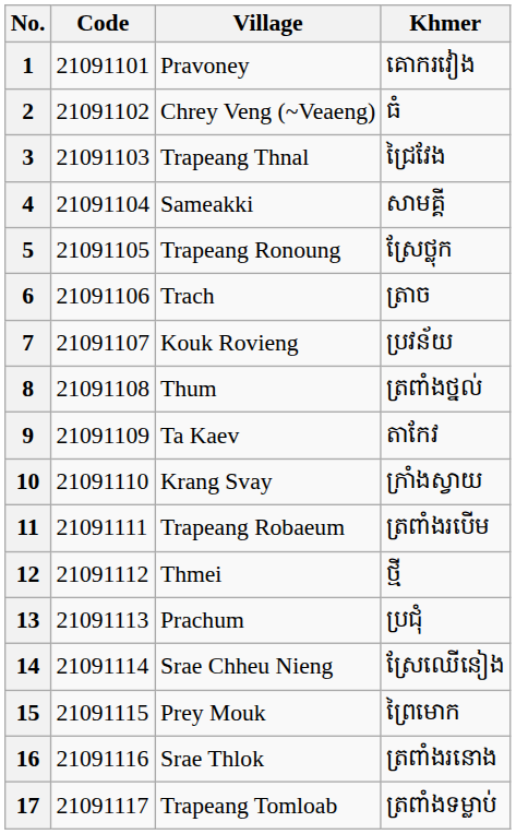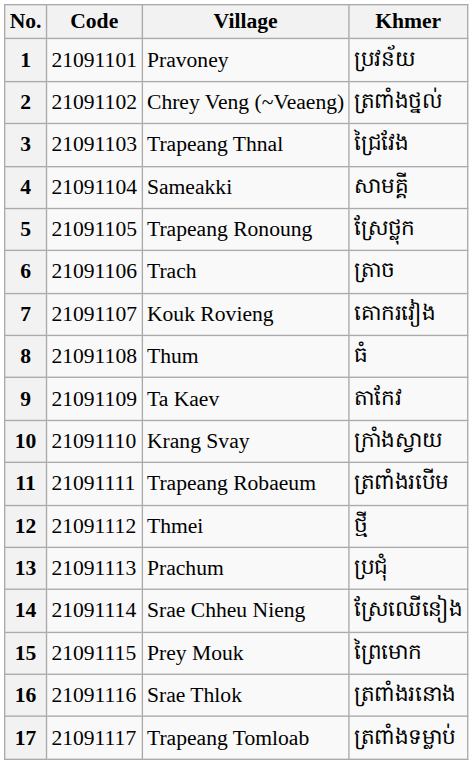 <table class="wikitable sortable mw-collapsible">
 <tr>
 <th>No.</th>
 <th>Code</th>
 <th>Village</th>
 <th>Khmer</th>
 </tr>
 <tr>
 <th>1</th>
 <td>21091101</td>
 <td>Pravoney</td>
-<td>គោករវៀង</td>
+<td>ប្រវន័យ</td>
 </tr>
 <tr>
 <th>2</th>
 <td>21091102</td>
 <td>Chrey Veng (~Veaeng)</td>
-<td>ធំ</td>
+<td>ត្រពាំងថ្នល់</td>
 </tr>
 <tr>
 <th>3</th>
 <td>21091103</td>
 <td>Trapeang Thnal</td>
 <td>ជ្រៃវែង</td>
 </tr>
 <tr>
 <th>4</th>
 <td>21091104</td>
 <td>Sameakki</td>
 <td>សាមគ្គី</td>
 </tr>
 <tr>
 <th>5</th>
 <td>21091105</td>
 <td>Trapeang Ronoung</td>
 <td>ស្រែថ្លុក</td>
 </tr>
 <tr>
 <th>6</th>
 <td>21091106</td>
 <td>Trach</td>
 <td>ត្រាច</td>
 </tr>
 <tr>
 <th>7</th>
 <td>21091107</td>
 <td>Kouk Rovieng</td>
-<td>ប្រវន័យ</td>
+<td>គោករវៀង</td>
 </tr>
 <tr>
 <th>8</th>
 <td>21091108</td>
 <td>Thum</td>
-<td>ត្រពាំងថ្នល់</td>
+<td>ធំ</td>
 </tr>
 <tr>
 <th>9</th>
 <td>21091109</td>
 <td>Ta Kaev</td>
 <td>តាកែវ</td>
 </tr>
 <tr>
 <th>10</th>
 <td>21091110</td>
 <td>Krang Svay</td>
 <td>ក្រាំងស្វាយ</td>
 </tr>
 <tr>
 <th>11</th>
 <td>21091111</td>
 <td>Trapeang Robaeum</td>
 <td>ត្រពាំងរបើម</td>
 </tr>
 <tr>
 <th>12</th>
 <td>21091112</td>
 <td>Thmei</td>
 <td>ថ្មី</td>
 </tr>
 <tr>
 <th>13</th>
 <td>21091113</td>
 <td>Prachum</td>
 <td>ប្រជុំ</td>
 </tr>
 <tr>
 <th>14</th>
 <td>21091114</td>
 <td>Srae Chheu Nieng</td>
 <td>ស្រែឈើនៀង</td>
 </tr>
 <tr>
 <th>15</th>
 <td>21091115</td>
 <td>Prey Mouk</td>
 <td>ព្រៃមោក</td>
 </tr>
 <tr>
 <th>16</th>
 <td>21091116</td>
 <td>Srae Thlok</td>
 <td>ត្រពាំងរនោង</td>
 </tr>
 <tr>
 <th>17</th>
 <td>21091117</td>
 <td>Trapeang Tomloab</td>
 <td>ត្រពាំងទម្លាប់</td>
 </tr>
 </table>
